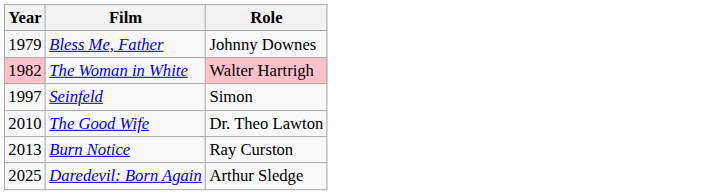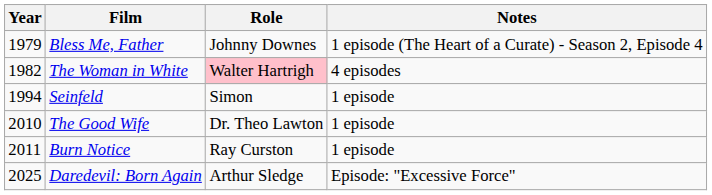 <table class="wikitable">
 <tr>
 <th>Year</th>
 <th>Film</th>
 <th>Role</th>
+<th>Notes</th>
 </tr>
 <tr>
 <td>1979</td>
 <td><em><a href='#'>Bless Me, Father</a></em></td>
 <td>Johnny Downes</td>
+<td>1 episode (The Heart of a Curate) - Season 2, Episode 4</td>
 </tr>
 <tr>
-<td style="background: pink;">1982</td>
+<td>1982</td>
 <td><em><a href='#'>The Woman in White</a></em></td>
 <td style="background: pink;">Walter Hartrigh</td>
+<td>4 episodes</td>
 </tr>
 <tr>
-<td>1997</td>
+<td>1994</td>
 <td><em><a href='#'>Seinfeld</a></em></td>
 <td>Simon</td>
+<td>1 episode</td>
 </tr>
 <tr>
 <td>2010</td>
 <td><em><a href='#'>The Good Wife</a></em></td>
 <td>Dr. Theo Lawton</td>
+<td>1 episode</td>
 </tr>
 <tr>
-<td>2013</td>
+<td>2011</td>
 <td><em><a href='#'>Burn Notice</a></em></td>
 <td>Ray Curston</td>
+<td>1 episode</td>
 </tr>
 <tr>
 <td>2025</td>
 <td><a href='#'><em>Daredevil: Born Again</em></a></td>
 <td>Arthur Sledge</td>
+<td>Episode: "Excessive Force"</td>
 </tr>
 </table>
